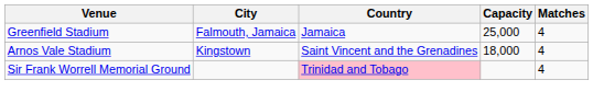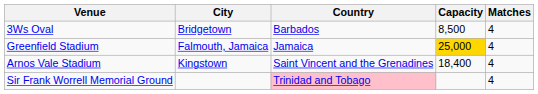 <table class="wikitable">
 <tr>
 <th>Venue</th>
 <th>City</th>
 <th>Country</th>
 <th>Capacity</th>
 <th>Matches</th>
 </tr>
 <tr>
+<td><a href='#'>3Ws Oval</a></td>
+<td><a href='#'>Bridgetown</a></td>
+<td><a href='#'>Barbados</a></td>
+<td>8,500</td>
+<td>4</td>
+</tr>
+<tr>
 <td><a href='#'>Greenfield Stadium</a></td>
 <td><a href='#'>Falmouth, Jamaica</a></td>
 <td><a href='#'>Jamaica</a></td>
-<td>25,000</td>
+<td style="background: gold;">25,000</td>
 <td>4</td>
 </tr>
 <tr>
 <td><a href='#'>Arnos Vale Stadium</a></td>
 <td><a href='#'>Kingstown</a></td>
 <td><a href='#'>Saint Vincent and the Grenadines</a></td>
-<td>18,000</td>
+<td>18,400</td>
 <td>4</td>
 </tr>
 <tr>
 <td><a href='#'>Sir Frank Worrell Memorial Ground</a></td>
 <td></td>
 <td style="background: pink;"><a href='#'>Trinidad and Tobago</a></td>
 <td></td>
 <td>4</td>
 </tr>
 </table>
